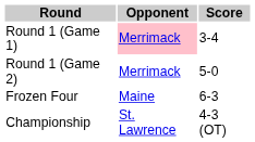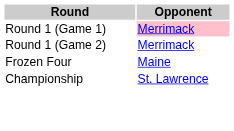 <table style="width:300px; border:'1' 'solid' 'gray'; float:left;">
 <tr>
 <th style="background:#ccc;">Round</th>
 <th style="background:#ccc;">Opponent</th>
-<th style="background:#ccc;">Score</th>
 </tr>
 <tr>
 <td>Round 1 (Game 1)</td>
 <td style="background: pink;"><a href='#'>Merrimack</a></td>
-<td>3-4</td>
 </tr>
 <tr>
 <td>Round 1 (Game 2)</td>
 <td><a href='#'>Merrimack</a></td>
-<td>5-0</td>
 </tr>
 <tr>
 <td>Frozen Four</td>
 <td><a href='#'>Maine</a></td>
-<td>6-3</td>
 </tr>
 <tr>
 <td>Championship</td>
 <td><a href='#'>St. Lawrence</a></td>
-<td>4-3 (OT)</td>
 </tr>
 </table>
